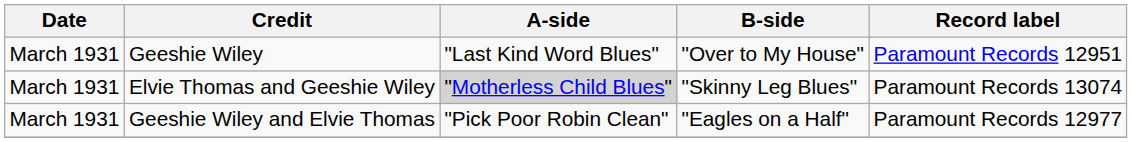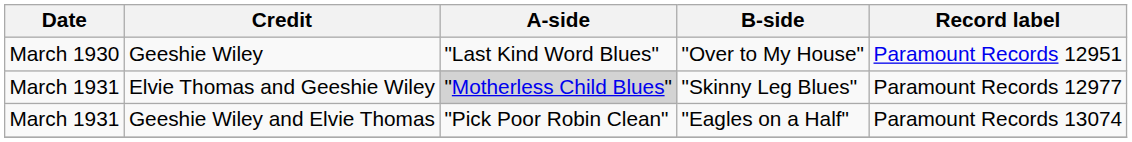 <table class="wikitable sortable">
 <tr>
 <th>Date</th>
 <th>Credit</th>
 <th>A-side</th>
 <th>B-side</th>
 <th>Record label</th>
 </tr>
 <tr>
-<td>March 1931</td>
+<td>March 1930</td>
 <td>Geeshie Wiley</td>
 <td>"Last Kind Word Blues"</td>
 <td>"Over to My House"</td>
 <td style="text-align:center;"><a href='#'>Paramount Records</a> 12951</td>
 </tr>
 <tr>
 <td>March 1931</td>
 <td>Elvie Thomas and Geeshie Wiley</td>
 <td style="background: lightgrey;">"<a href='#'>Motherless Child Blues</a>"</td>
 <td>"Skinny Leg Blues"</td>
-<td style="text-align:center;">Paramount Records 13074</td>
+<td style="text-align:center;">Paramount Records 12977</td>
 </tr>
 <tr>
 <td>March 1931</td>
 <td>Geeshie Wiley and Elvie Thomas</td>
 <td>"Pick Poor Robin Clean"</td>
 <td>"Eagles on a Half"</td>
-<td style="text-align:center;">Paramount Records 12977</td>
+<td style="text-align:center;">Paramount Records 13074</td>
 </tr>
 <tr>
 </tr>
 </table>
